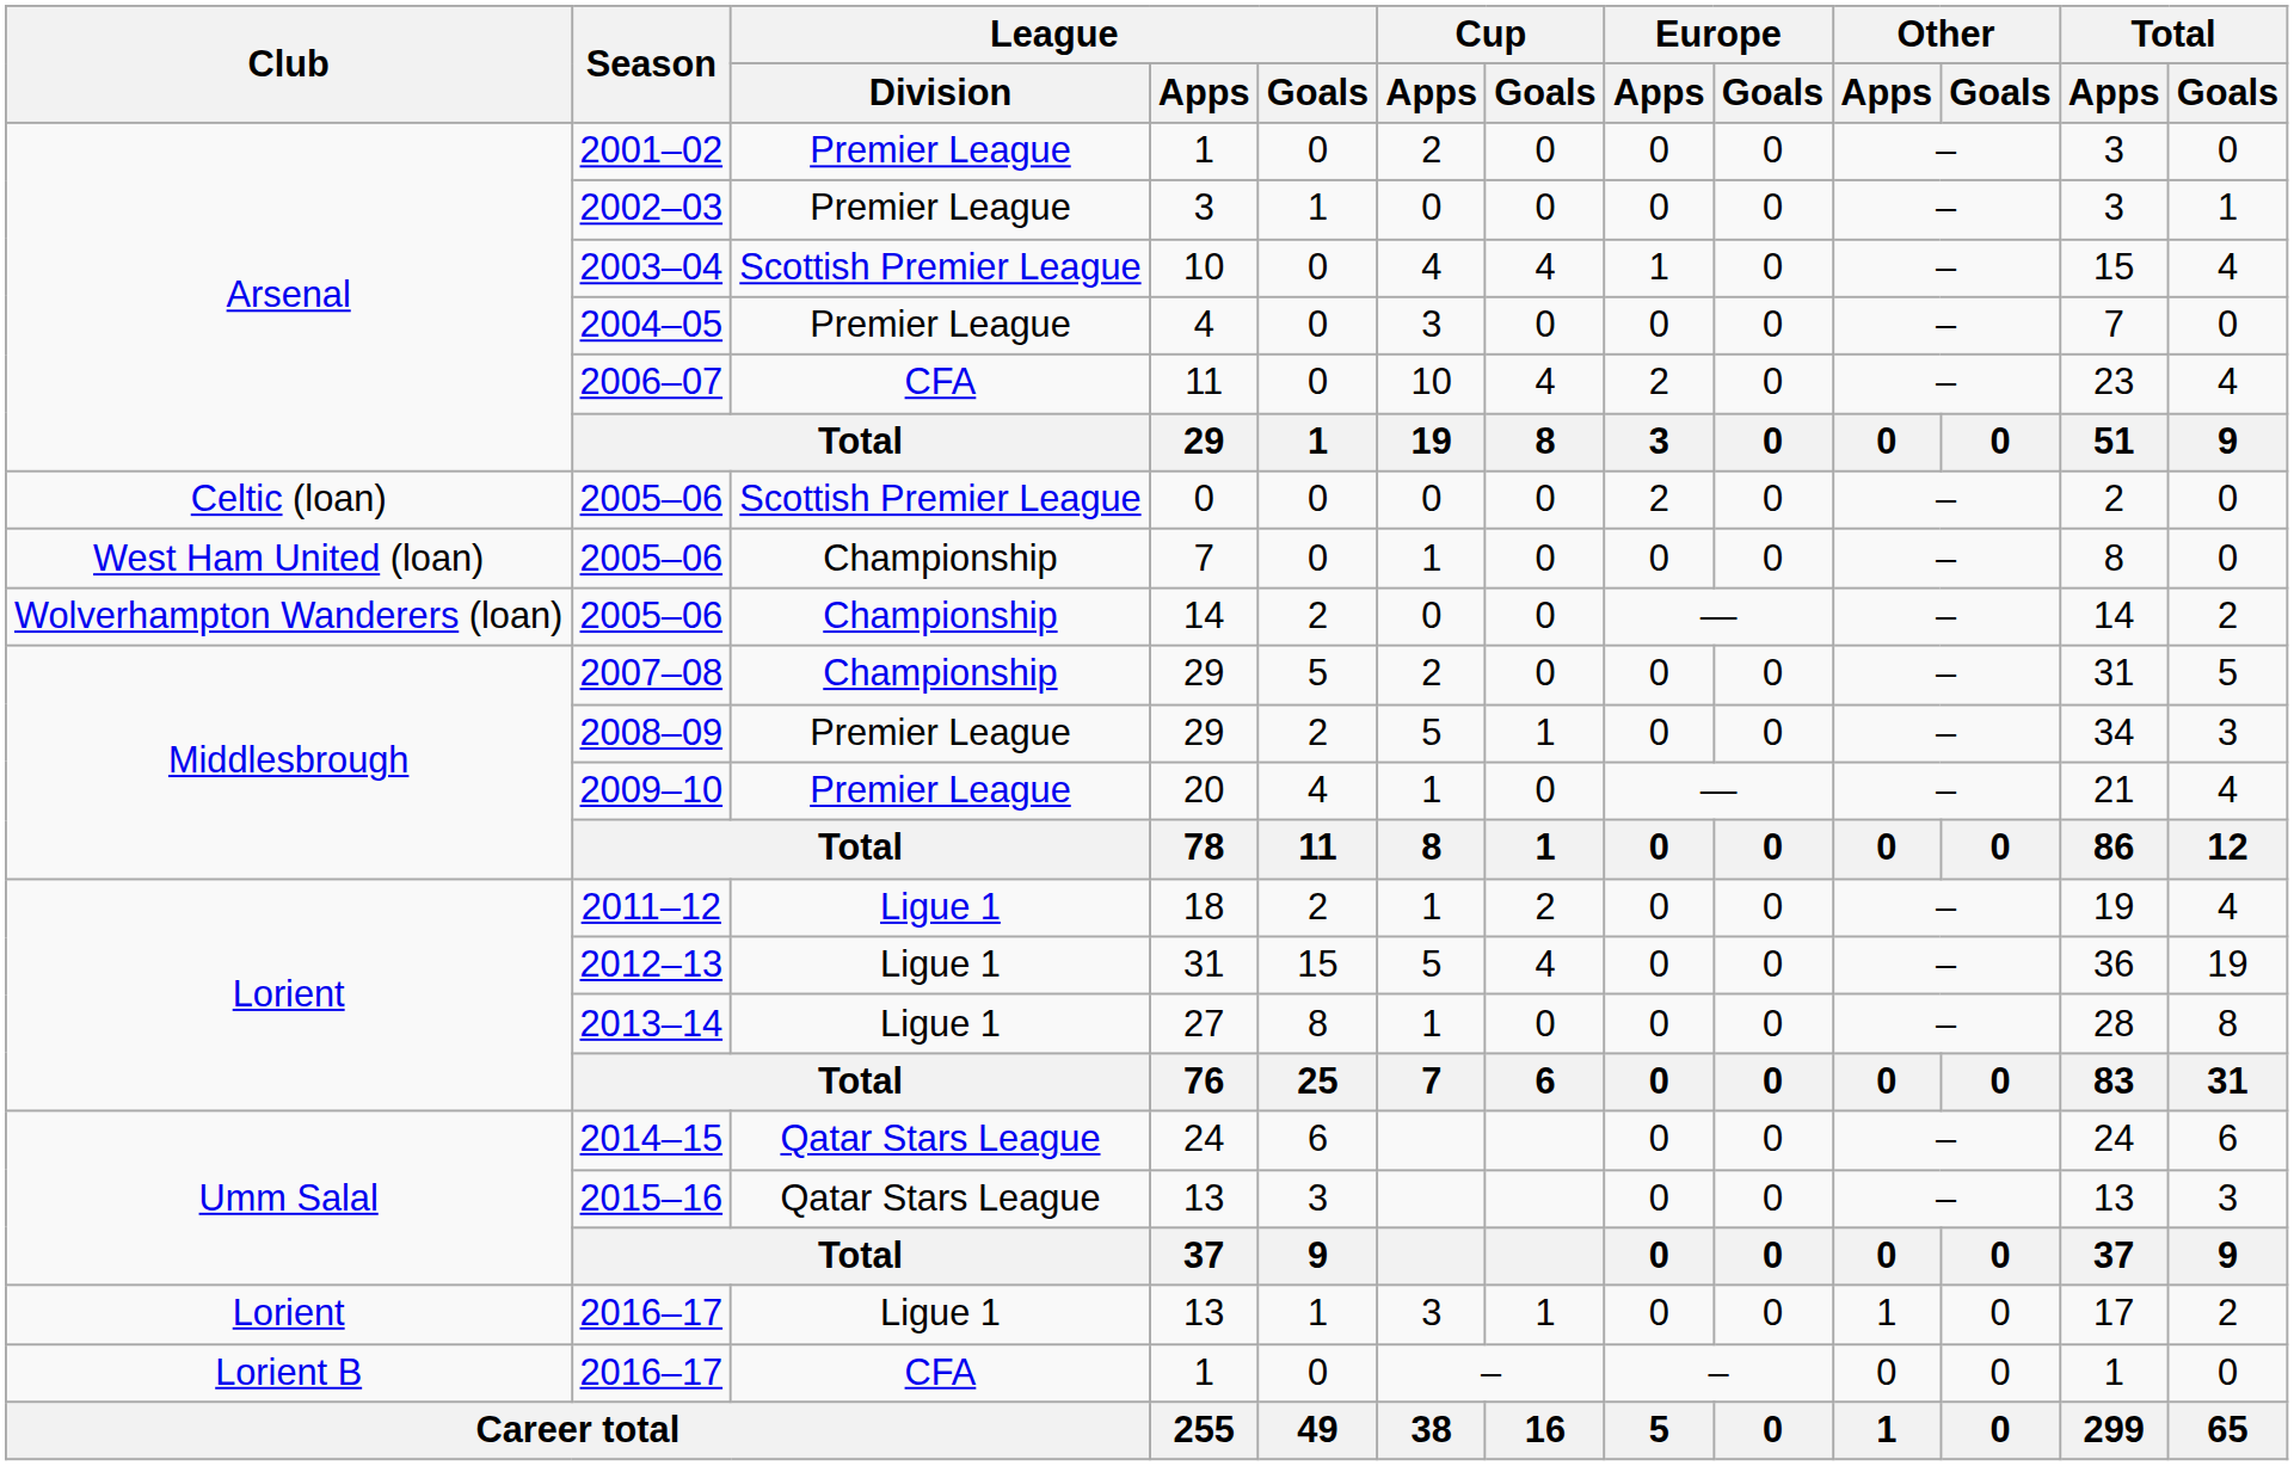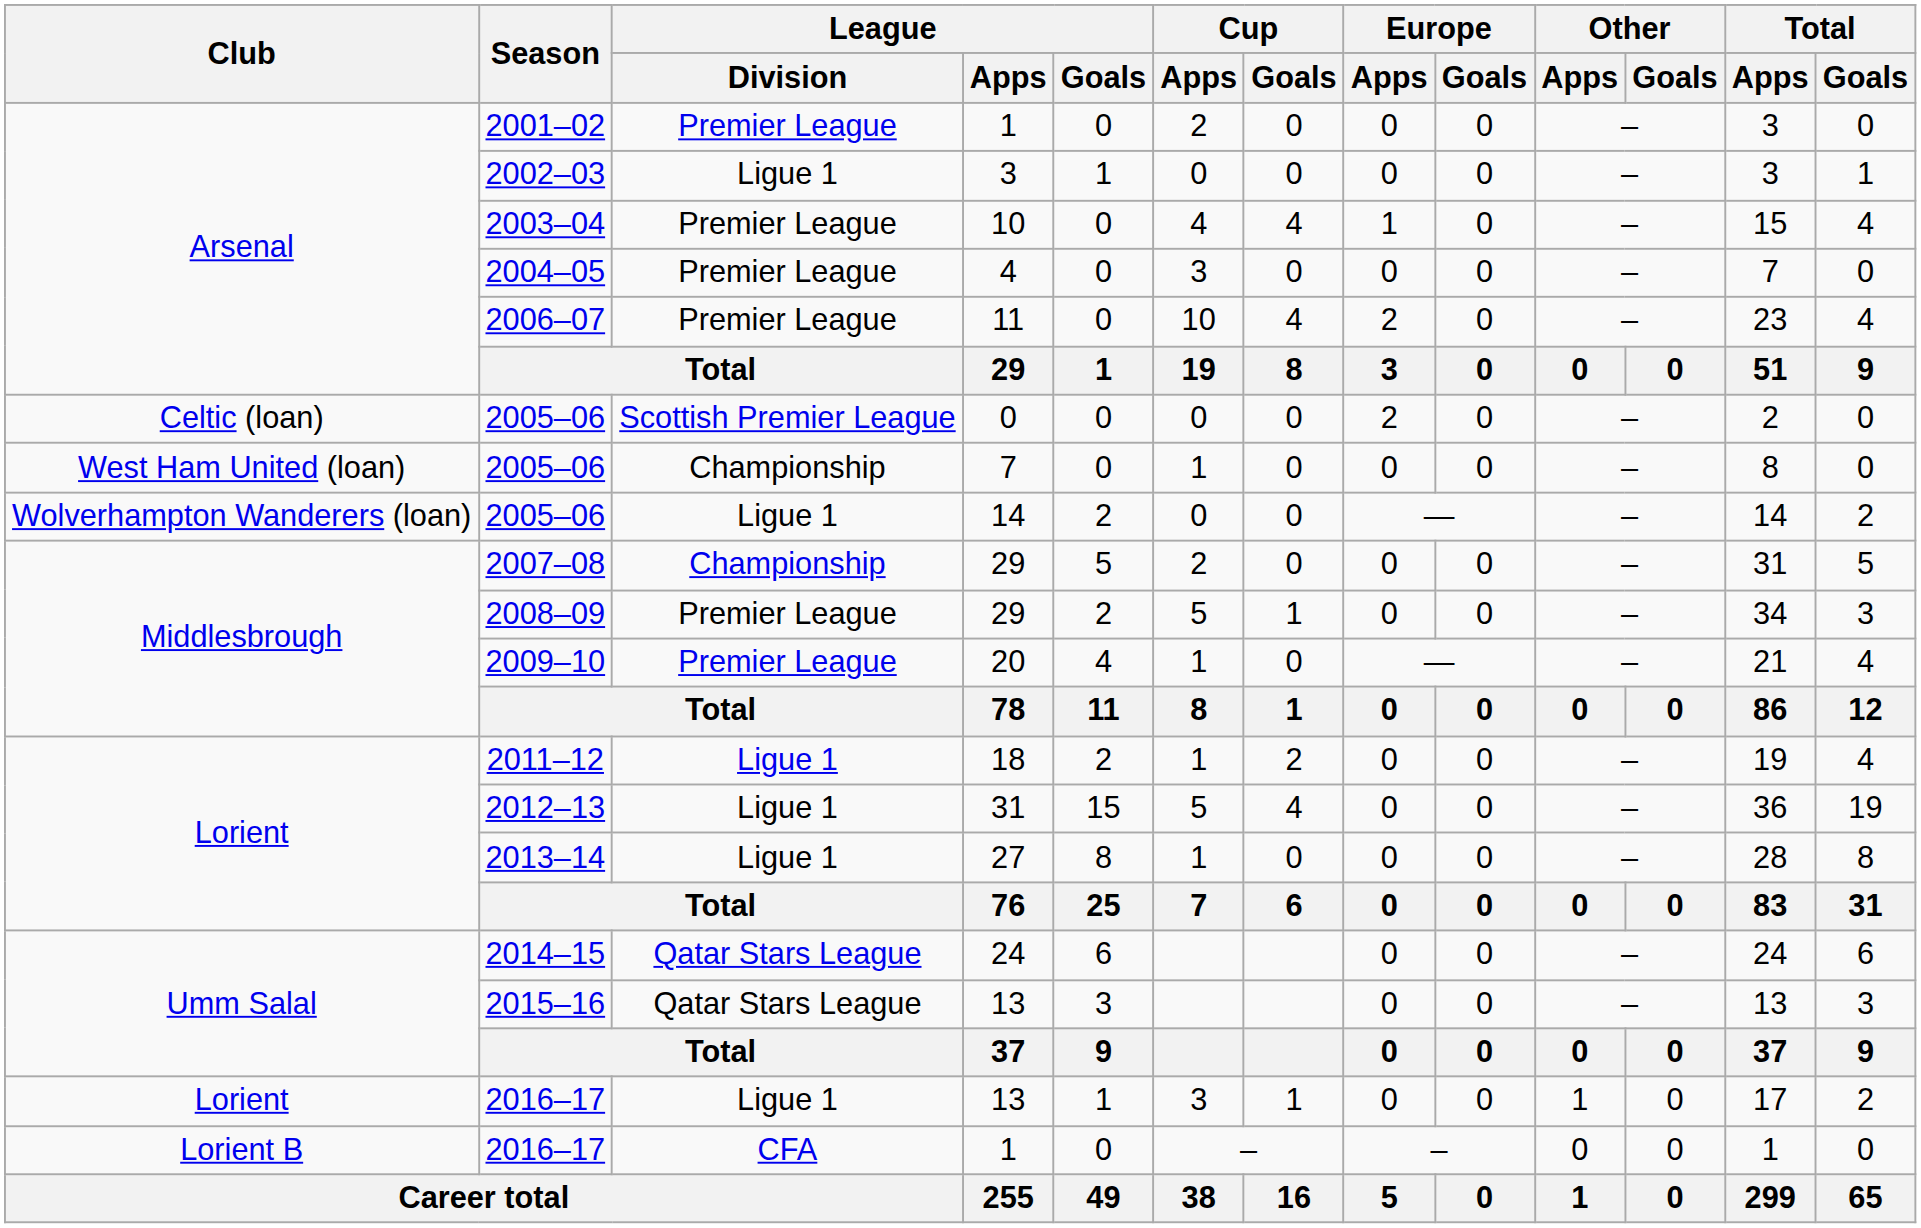 <table class="wikitable" style="text-align:center">
 <tr>
 <th rowspan="2">Club</th>
 <th rowspan="2">Season</th>
 <th colspan="3">League</th>
 <th colspan="2">Cup</th>
 <th colspan="2">Europe</th>
 <th colspan="2">Other</th>
 <th colspan="2">Total</th>
 </tr>
 <tr>
 <th>Division</th>
 <th>Apps</th>
 <th>Goals</th>
 <th>Apps</th>
 <th>Goals</th>
 <th>Apps</th>
 <th>Goals</th>
 <th>Apps</th>
 <th>Goals</th>
 <th>Apps</th>
 <th>Goals</th>
 </tr>
 <tr>
 <td rowspan="6"><a href='#'>Arsenal</a></td>
 <td><a href='#'>2001–02</a></td>
 <td><a href='#'>Premier League</a></td>
 <td>1</td>
 <td>0</td>
 <td>2</td>
 <td>0</td>
 <td>0</td>
 <td>0</td>
 <td colspan="2">–</td>
 <td>3</td>
 <td>0</td>
 </tr>
 <tr>
 <td><a href='#'>2002–03</a></td>
-<td>Premier League</td>
+<td>Ligue 1</td>
 <td>3</td>
 <td>1</td>
 <td>0</td>
 <td>0</td>
 <td>0</td>
 <td>0</td>
 <td colspan="2">–</td>
 <td>3</td>
 <td>1</td>
 </tr>
 <tr>
 <td><a href='#'>2003–04</a></td>
-<td><a href='#'>Scottish Premier League</a></td>
+<td>Premier League</td>
 <td>10</td>
 <td>0</td>
 <td>4</td>
 <td>4</td>
 <td>1</td>
 <td>0</td>
 <td colspan="2">–</td>
 <td>15</td>
 <td>4</td>
 </tr>
 <tr>
 <td><a href='#'>2004–05</a></td>
 <td>Premier League</td>
 <td>4</td>
 <td>0</td>
 <td>3</td>
 <td>0</td>
 <td>0</td>
 <td>0</td>
 <td colspan="2">–</td>
 <td>7</td>
 <td>0</td>
 </tr>
 <tr>
 <td><a href='#'>2006–07</a></td>
-<td><a href='#'>CFA</a></td>
+<td>Premier League</td>
 <td>11</td>
 <td>0</td>
 <td>10</td>
 <td>4</td>
 <td>2</td>
 <td>0</td>
 <td colspan="2">–</td>
 <td>23</td>
 <td>4</td>
 </tr>
 <tr>
 <th colspan="2">Total</th>
 <th>29</th>
 <th>1</th>
 <th>19</th>
 <th>8</th>
 <th>3</th>
 <th>0</th>
 <th>0</th>
 <th>0</th>
 <th>51</th>
 <th>9</th>
 </tr>
 <tr>
 <td><a href='#'>Celtic</a> (loan)</td>
 <td><a href='#'>2005–06</a></td>
 <td><a href='#'>Scottish Premier League</a></td>
 <td>0</td>
 <td>0</td>
 <td>0</td>
 <td>0</td>
 <td>2</td>
 <td>0</td>
 <td colspan="2">–</td>
 <td>2</td>
 <td>0</td>
 </tr>
 <tr>
 <td><a href='#'>West Ham United</a> (loan)</td>
 <td><a href='#'>2005–06</a></td>
 <td>Championship</td>
 <td>7</td>
 <td>0</td>
 <td>1</td>
 <td>0</td>
 <td>0</td>
 <td>0</td>
 <td colspan="2">–</td>
 <td>8</td>
 <td>0</td>
 </tr>
 <tr>
 <td><a href='#'>Wolverhampton Wanderers</a> (loan)</td>
 <td><a href='#'>2005–06</a></td>
-<td><a href='#'>Championship</a></td>
+<td>Ligue 1</td>
 <td>14</td>
 <td>2</td>
 <td>0</td>
 <td>0</td>
 <td colspan="2">—</td>
 <td colspan="2">–</td>
 <td>14</td>
 <td>2</td>
 </tr>
 <tr>
 <td rowspan="4"><a href='#'>Middlesbrough</a></td>
 <td><a href='#'>2007–08</a></td>
 <td><a href='#'>Championship</a></td>
 <td>29</td>
 <td>5</td>
 <td>2</td>
 <td>0</td>
 <td>0</td>
 <td>0</td>
 <td colspan="2">–</td>
 <td>31</td>
 <td>5</td>
 </tr>
 <tr>
 <td><a href='#'>2008–09</a></td>
 <td>Premier League</td>
 <td>29</td>
 <td>2</td>
 <td>5</td>
 <td>1</td>
 <td>0</td>
 <td>0</td>
 <td colspan="2">–</td>
 <td>34</td>
 <td>3</td>
 </tr>
 <tr>
 <td><a href='#'>2009–10</a></td>
 <td><a href='#'>Premier League</a></td>
 <td>20</td>
 <td>4</td>
 <td>1</td>
 <td>0</td>
 <td colspan="2">—</td>
 <td colspan="2">–</td>
 <td>21</td>
 <td>4</td>
 </tr>
 <tr>
 <th colspan="2">Total</th>
 <th>78</th>
 <th>11</th>
 <th>8</th>
 <th>1</th>
 <th>0</th>
 <th>0</th>
 <th>0</th>
 <th>0</th>
 <th>86</th>
 <th>12</th>
 </tr>
 <tr>
 <td rowspan="4"><a href='#'>Lorient</a></td>
 <td><a href='#'>2011–12</a></td>
 <td><a href='#'>Ligue 1</a></td>
 <td>18</td>
 <td>2</td>
 <td>1</td>
 <td>2</td>
 <td>0</td>
 <td>0</td>
 <td colspan="2">–</td>
 <td>19</td>
 <td>4</td>
 </tr>
 <tr>
 <td><a href='#'>2012–13</a></td>
 <td>Ligue 1</td>
 <td>31</td>
 <td>15</td>
 <td>5</td>
 <td>4</td>
 <td>0</td>
 <td>0</td>
 <td colspan="2">–</td>
 <td>36</td>
 <td>19</td>
 </tr>
 <tr>
 <td><a href='#'>2013–14</a></td>
 <td>Ligue 1</td>
 <td>27</td>
 <td>8</td>
 <td>1</td>
 <td>0</td>
 <td>0</td>
 <td>0</td>
 <td colspan="2">–</td>
 <td>28</td>
 <td>8</td>
 </tr>
 <tr>
 <th colspan="2">Total</th>
 <th>76</th>
 <th>25</th>
 <th>7</th>
 <th>6</th>
 <th>0</th>
 <th>0</th>
 <th>0</th>
 <th>0</th>
 <th>83</th>
 <th>31</th>
 </tr>
 <tr>
 <td rowspan="3"><a href='#'>Umm Salal</a></td>
 <td><a href='#'>2014–15</a></td>
 <td><a href='#'>Qatar Stars League</a></td>
 <td>24</td>
 <td>6</td>
 <td></td>
 <td></td>
 <td>0</td>
 <td>0</td>
 <td colspan="2">–</td>
 <td>24</td>
 <td>6</td>
 </tr>
 <tr>
 <td><a href='#'>2015–16</a></td>
 <td>Qatar Stars League</td>
 <td>13</td>
 <td>3</td>
 <td></td>
 <td></td>
 <td>0</td>
 <td>0</td>
 <td colspan="2">–</td>
 <td>13</td>
 <td>3</td>
 </tr>
 <tr>
 <th colspan="2">Total</th>
 <th>37</th>
 <th>9</th>
 <th></th>
 <th></th>
 <th>0</th>
 <th>0</th>
 <th>0</th>
 <th>0</th>
 <th>37</th>
 <th>9</th>
 </tr>
 <tr>
 <td><a href='#'>Lorient</a></td>
 <td><a href='#'>2016–17</a></td>
 <td>Ligue 1</td>
 <td>13</td>
 <td>1</td>
 <td>3</td>
 <td>1</td>
 <td>0</td>
 <td>0</td>
 <td>1</td>
 <td>0</td>
 <td>17</td>
 <td>2</td>
 </tr>
 <tr>
 <td><a href='#'>Lorient B</a></td>
 <td><a href='#'>2016–17</a></td>
 <td><a href='#'>CFA</a></td>
 <td>1</td>
 <td>0</td>
 <td colspan="2">–</td>
 <td colspan="2">–</td>
 <td>0</td>
 <td>0</td>
 <td>1</td>
 <td>0</td>
 </tr>
 <tr>
 <th colspan="3">Career total</th>
 <th>255</th>
 <th>49</th>
 <th>38</th>
 <th>16</th>
 <th>5</th>
 <th>0</th>
 <th>1</th>
 <th>0</th>
 <th>299</th>
 <th>65</th>
 </tr>
 </table>
